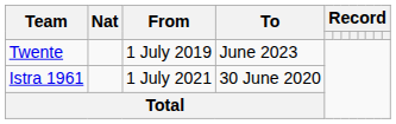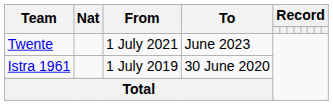 <table class="wikitable" style="text-align: center">
 <tr>
 <th rowspan="2">Team</th>
 <th rowspan="2">Nat</th>
 <th rowspan="2">From</th>
 <th rowspan="2">To</th>
 <th colspan="8">Record</th>
 </tr>
 <tr>
 <th></th>
 <th></th>
 <th></th>
 <th></th>
 <th></th>
 <th></th>
 <th></th>
 <th></th>
 </tr>
 <tr>
 <td align=left><a href='#'>Twente</a></td>
 <td></td>
-<td align=left>1 July 2019</td>
+<td align=left>1 July 2021</td>
 <td align=left>June 2023<br></td>
 </tr>
 <tr>
 <td align=left><a href='#'>Istra 1961</a></td>
 <td></td>
-<td align=left>1 July 2021</td>
+<td align=left>1 July 2019</td>
 <td align=left>30 June 2020<br></td>
 </tr>
 <tr>
 <th colspan="4">Total<br></th>
 </tr>
 </table>
